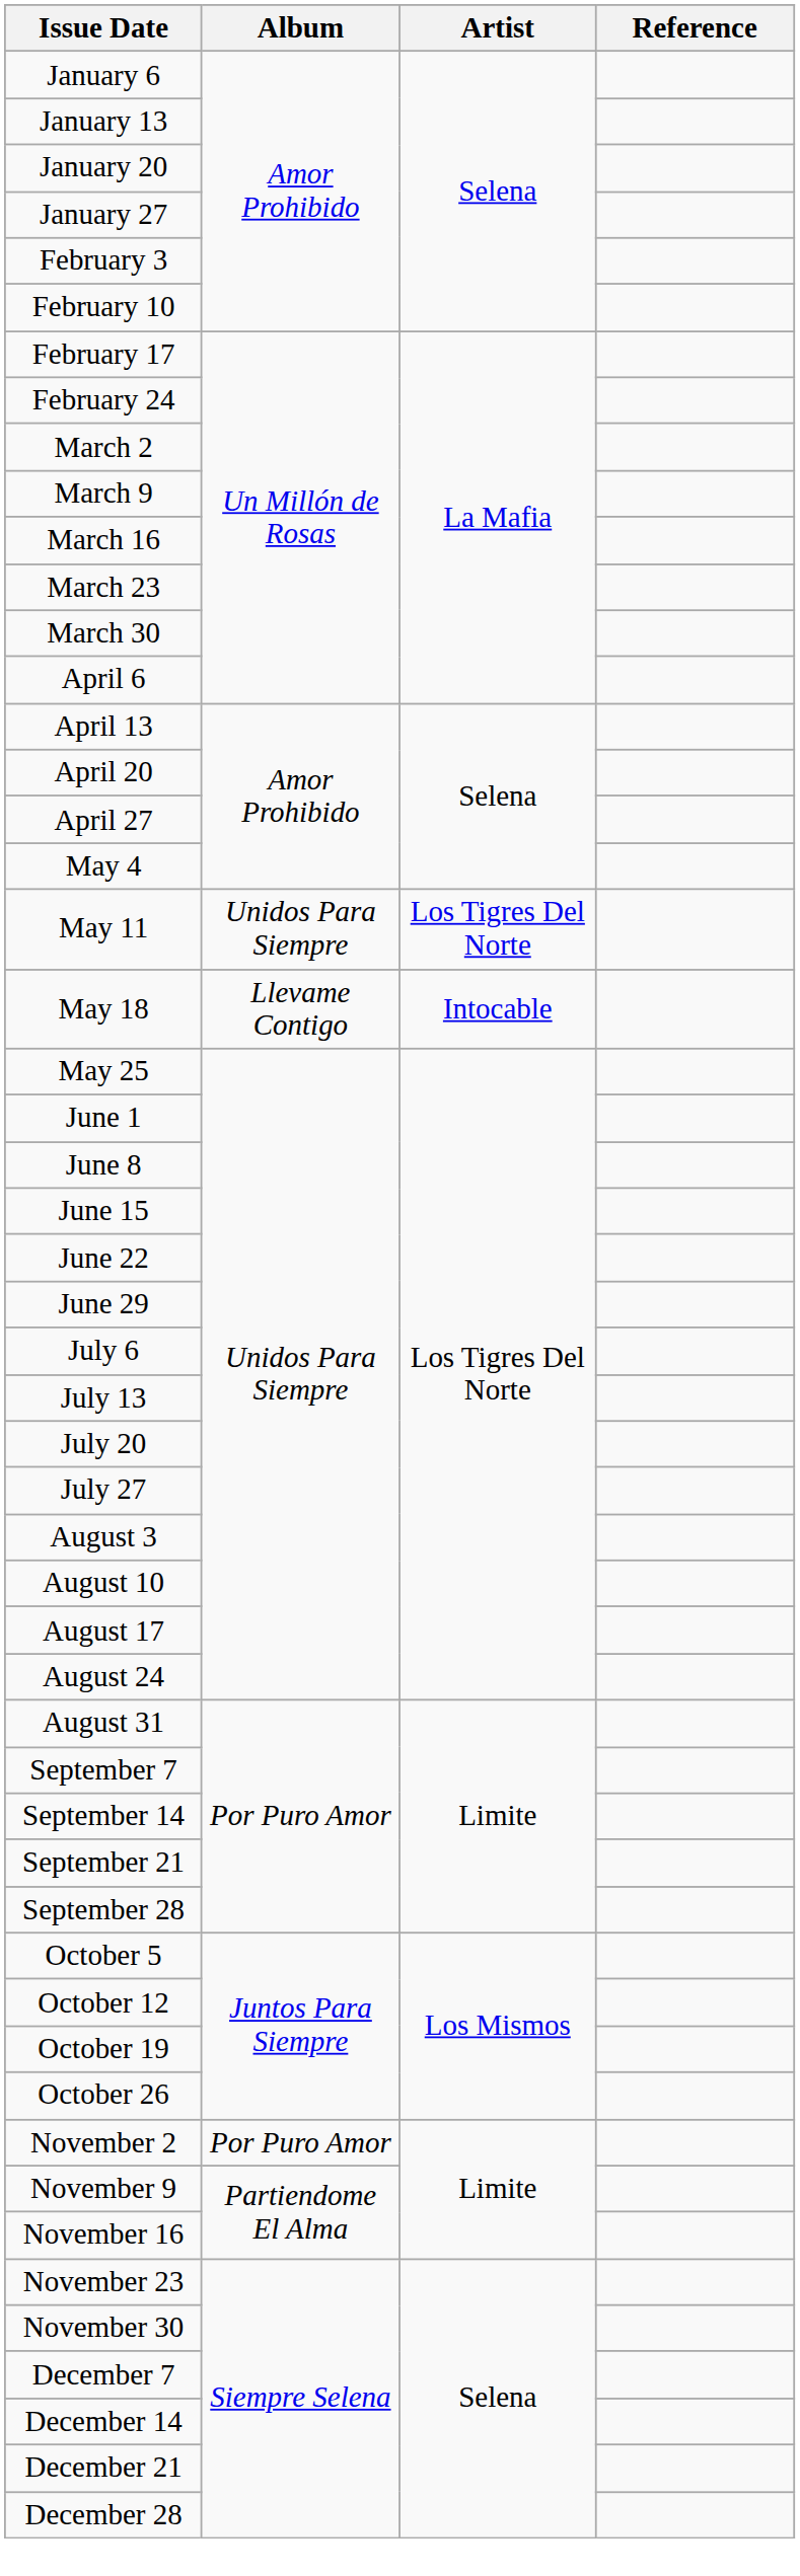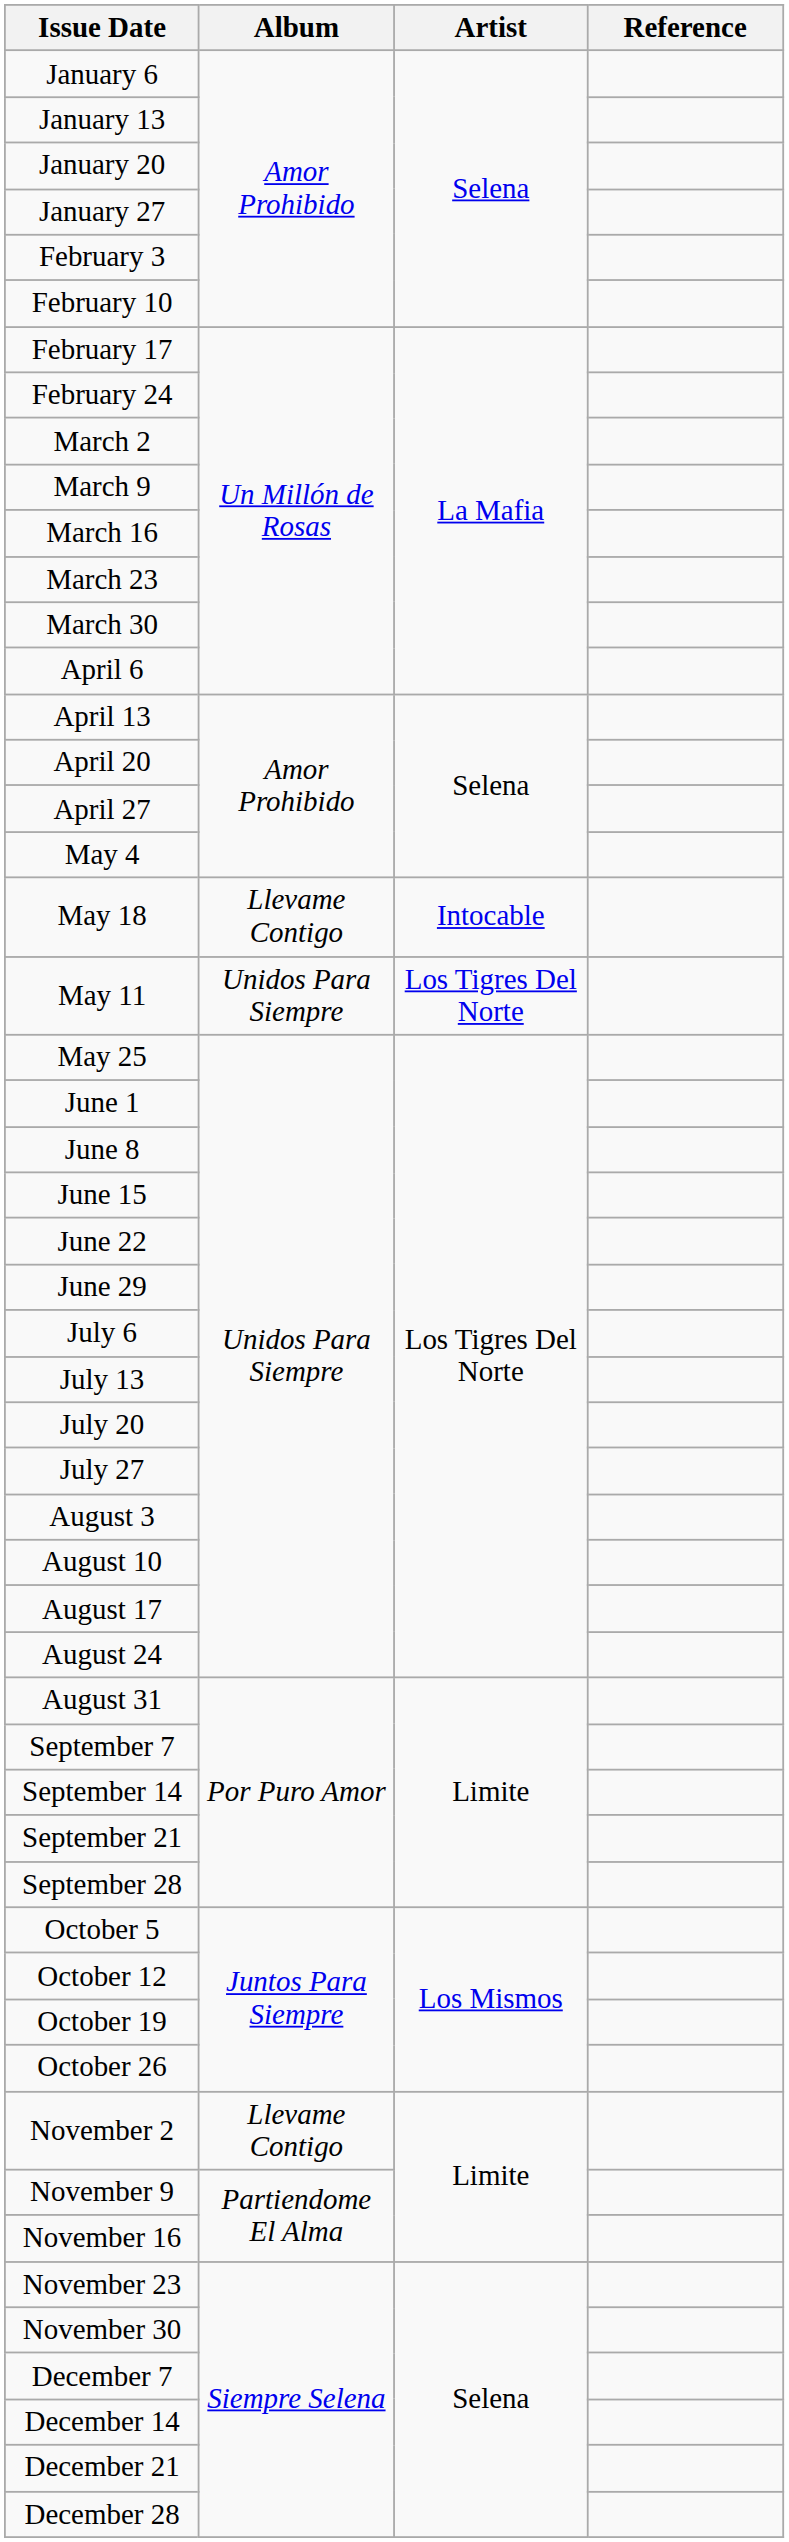 <table class="wikitable" style="text-align: center">
 <tr>
 <th width="100"><strong>Issue Date</strong></th>
 <th width="100"><strong>Album</strong></th>
 <th width="100"><strong>Artist</strong></th>
 <th width="100" class="unsortable"><strong>Reference</strong></th>
 </tr>
 <tr>
 <td>January 6</td>
 <td rowspan="6"><em><a href='#'>Amor Prohibido</a></em></td>
 <td rowspan="6"><a href='#'>Selena</a></td>
 <td></td>
 </tr>
 <tr>
 <td>January 13</td>
 <td></td>
 </tr>
 <tr>
 <td>January 20</td>
 <td></td>
 </tr>
 <tr>
 <td>January 27</td>
 <td></td>
 </tr>
 <tr>
 <td>February 3</td>
 <td></td>
 </tr>
 <tr>
 <td>February 10</td>
 <td></td>
 </tr>
 <tr>
 <td>February 17</td>
 <td rowspan="8"><em><a href='#'>Un Millón de Rosas</a></em></td>
 <td rowspan="8"><a href='#'>La Mafia</a></td>
 <td></td>
 </tr>
 <tr>
 <td>February 24</td>
 <td></td>
 </tr>
 <tr>
 <td>March 2</td>
 <td></td>
 </tr>
 <tr>
 <td>March 9</td>
 <td></td>
 </tr>
 <tr>
 <td>March 16</td>
 <td></td>
 </tr>
 <tr>
 <td>March 23</td>
 <td></td>
 </tr>
 <tr>
 <td>March 30</td>
 <td></td>
 </tr>
 <tr>
 <td>April 6</td>
 <td></td>
 </tr>
 <tr>
 <td>April 13</td>
 <td rowspan="4"><em>Amor Prohibido</em> </td>
 <td rowspan="4">Selena</td>
 <td></td>
 </tr>
 <tr>
 <td>April 20</td>
 <td></td>
 </tr>
 <tr>
 <td>April 27</td>
 <td></td>
 </tr>
 <tr>
 <td>May 4</td>
 <td></td>
 </tr>
 <tr>
+<td>May 18</td>
+<td><em>Llevame Contigo</em></td>
+<td><a href='#'>Intocable</a></td>
+<td></td>
+</tr>
+<tr>
 <td>May 11</td>
 <td><em>Unidos Para Siempre</em></td>
 <td><a href='#'>Los Tigres Del Norte</a></td>
-<td></td>
-</tr>
-<tr>
-<td>May 18</td>
-<td><em>Llevame Contigo</em></td>
-<td><a href='#'>Intocable</a></td>
 <td></td>
 </tr>
 <tr>
 <td>May 25</td>
 <td rowspan="14"><em>Unidos Para Siempre</em></td>
 <td rowspan="14">Los Tigres Del Norte</td>
 <td></td>
 </tr>
 <tr>
 <td>June 1</td>
 <td></td>
 </tr>
 <tr>
 <td>June 8</td>
 <td></td>
 </tr>
 <tr>
 <td>June 15</td>
 <td></td>
 </tr>
 <tr>
 <td>June 22</td>
 <td></td>
 </tr>
 <tr>
 <td>June 29</td>
 <td></td>
 </tr>
 <tr>
 <td>July 6</td>
 <td></td>
 </tr>
 <tr>
 <td>July 13</td>
 <td></td>
 </tr>
 <tr>
 <td>July 20</td>
 <td></td>
 </tr>
 <tr>
 <td>July 27</td>
 <td></td>
 </tr>
 <tr>
 <td>August 3</td>
 <td></td>
 </tr>
 <tr>
 <td>August 10</td>
 <td></td>
 </tr>
 <tr>
 <td>August 17</td>
 <td></td>
 </tr>
 <tr>
 <td>August 24</td>
 <td></td>
 </tr>
 <tr>
 <td>August 31</td>
 <td rowspan="5"><em>Por Puro Amor</em></td>
 <td rowspan="5">Limite</td>
 <td></td>
 </tr>
 <tr>
 <td>September 7</td>
 <td></td>
 </tr>
 <tr>
 <td>September 14</td>
 <td></td>
 </tr>
 <tr>
 <td>September 21</td>
 <td></td>
 </tr>
 <tr>
 <td>September 28</td>
 <td></td>
 </tr>
 <tr>
 <td>October 5</td>
 <td rowspan="4"><em><a href='#'>Juntos Para Siempre</a></em></td>
 <td rowspan="4"><a href='#'>Los Mismos</a></td>
 <td></td>
 </tr>
 <tr>
 <td>October 12</td>
 <td></td>
 </tr>
 <tr>
 <td>October 19</td>
 <td></td>
 </tr>
 <tr>
 <td>October 26</td>
 <td></td>
 </tr>
 <tr>
 <td>November 2</td>
-<td><em>Por Puro Amor</em> </td>
+<td><em>Llevame Contigo</em></td>
 <td rowspan="3">Limite</td>
 <td></td>
 </tr>
 <tr>
 <td>November 9</td>
 <td rowspan="2"><em>Partiendome El Alma</em></td>
 <td></td>
 </tr>
 <tr>
 <td>November 16</td>
 <td></td>
 </tr>
 <tr>
 <td>November 23</td>
 <td rowspan="6"><em><a href='#'>Siempre Selena</a></em></td>
 <td rowspan="6">Selena</td>
 <td></td>
 </tr>
 <tr>
 <td>November 30</td>
 <td></td>
 </tr>
 <tr>
 <td>December 7</td>
 <td></td>
 </tr>
 <tr>
 <td>December 14</td>
 <td></td>
 </tr>
 <tr>
 <td>December 21</td>
 <td></td>
 </tr>
 <tr>
 <td>December 28</td>
 <td></td>
 </tr>
 </table>
